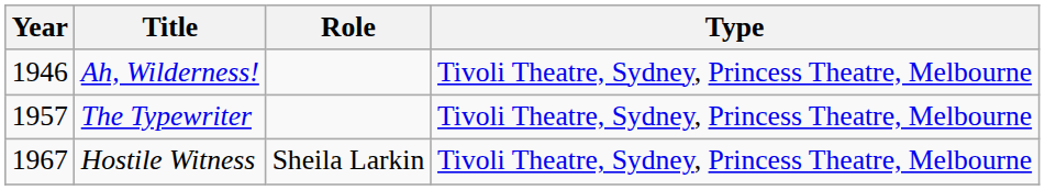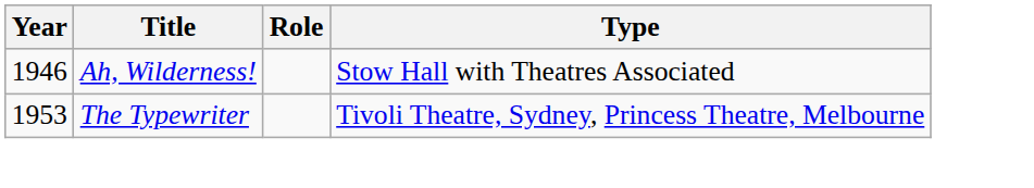 <table class="wikitable">
 <tr>
 <th>Year</th>
 <th>Title</th>
 <th>Role</th>
 <th>Type</th>
 </tr>
 <tr>
 <td>1946</td>
 <td><em><a href='#'>Ah, Wilderness!</a></em></td>
 <td></td>
-<td><a href='#'>Tivoli Theatre, Sydney</a>, <a href='#'>Princess Theatre, Melbourne</a></td>
+<td><a href='#'>Stow Hall</a> with Theatres Associated</td>
 </tr>
 <tr>
-<td>1957</td>
+<td>1953</td>
 <td><em><a href='#'>The Typewriter</a></em></td>
 <td></td>
 <td><a href='#'>Tivoli Theatre, Sydney</a>, <a href='#'>Princess Theatre, Melbourne</a></td>
 </tr>
-<tr>
-<td>1967</td>
-<td><em>Hostile Witness</em></td>
-<td>Sheila Larkin</td>
-<td><a href='#'>Tivoli Theatre, Sydney</a>, <a href='#'>Princess Theatre, Melbourne</a></td>
-</tr>
 </table>
